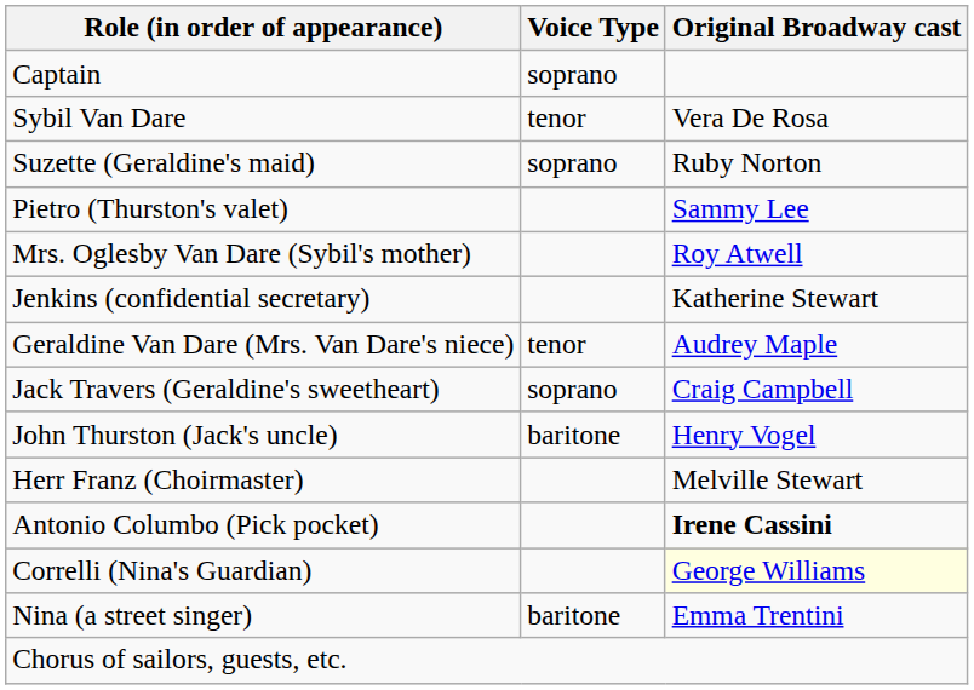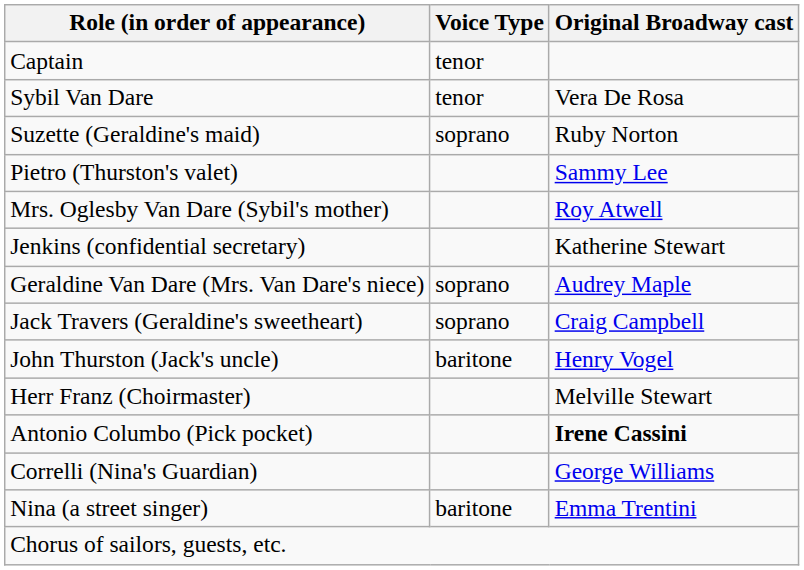 <table class="wikitable">
 <tr>
 <th>Role (in order of appearance)</th>
 <th>Voice Type</th>
 <th>Original Broadway cast</th>
 </tr>
 <tr>
 <td>Captain</td>
-<td>soprano</td>
+<td>tenor</td>
 <td></td>
 </tr>
 <tr>
 <td>Sybil Van Dare</td>
 <td>tenor</td>
 <td>Vera De Rosa</td>
 </tr>
 <tr>
 <td>Suzette (Geraldine's maid)</td>
 <td>soprano</td>
 <td>Ruby Norton</td>
 </tr>
 <tr>
 <td>Pietro (Thurston's valet)</td>
 <td></td>
 <td><a href='#'>Sammy Lee</a></td>
 </tr>
 <tr>
 <td>Mrs. Oglesby Van Dare (Sybil's mother)</td>
 <td></td>
 <td><a href='#'>Roy Atwell</a></td>
 </tr>
 <tr>
 <td>Jenkins (confidential secretary)</td>
 <td></td>
 <td>Katherine Stewart</td>
 </tr>
 <tr>
 <td>Geraldine Van Dare (Mrs. Van Dare's niece)</td>
-<td>tenor</td>
+<td>soprano</td>
 <td><a href='#'>Audrey Maple</a></td>
 </tr>
 <tr>
 <td>Jack Travers (Geraldine's sweetheart)</td>
 <td>soprano</td>
 <td><a href='#'>Craig Campbell</a></td>
 </tr>
 <tr>
 <td>John Thurston (Jack's uncle)</td>
 <td>baritone</td>
 <td><a href='#'>Henry Vogel</a></td>
 </tr>
 <tr>
 <td>Herr Franz (Choirmaster)</td>
 <td></td>
 <td>Melville Stewart</td>
 </tr>
 <tr>
 <td>Antonio Columbo (Pick pocket)</td>
 <td></td>
 <td><strong>Irene Cassini</strong></td>
 </tr>
 <tr>
 <td>Correlli (Nina's Guardian)</td>
 <td></td>
-<td style="background: lightyellow;"><a href='#'>George Williams</a></td>
+<td><a href='#'>George Williams</a></td>
 </tr>
 <tr>
 <td>Nina (a street singer)</td>
 <td>baritone</td>
 <td><a href='#'>Emma Trentini</a></td>
 </tr>
 <tr>
 <td colspan="3">Chorus of sailors, guests, etc.</td>
 </tr>
 </table>
